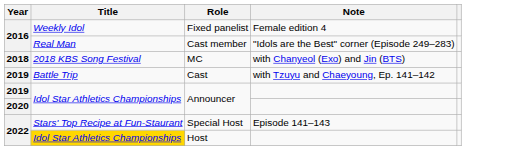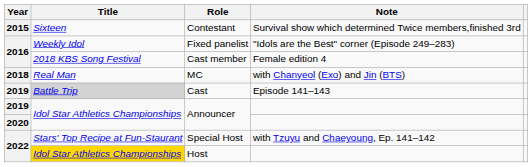 <table class="wikitable plainrowheaders sortable">
 <tr>
 <th scope="col">Year</th>
 <th scope="col">Title</th>
 <th scope="col">Role</th>
 <th scope="col">Note</th>
 <th scope="col" class="unsortable"></th>
 </tr>
 <tr>
+<th scope="row">2015</th>
+<td><em><a href='#'>Sixteen</a></em></td>
+<td>Contestant</td>
+<td>Survival show which determined Twice members,finished 3rd</td>
+<td style="text-align:center"></td>
+</tr>
+<tr>
 <th scope="row" rowspan="2">2016</th>
 <td><em><a href='#'>Weekly Idol</a></em></td>
 <td>Fixed panelist</td>
+<td>"Idols are the Best" corner (Episode 249–283)</td>
+<td style="text-align:center"></td>
+</tr>
+<tr>
+<td><em><a href='#'>2018 KBS Song Festival</a> </em></td>
+<td>Cast member</td>
 <td>Female edition 4</td>
 <td style="text-align:center"></td>
 </tr>
 <tr>
+<th scope="row">2018</th>
 <td><em><a href='#'>Real Man</a></em></td>
-<td>Cast member</td>
-<td>"Idols are the Best" corner (Episode 249–283)</td>
-<td style="text-align:center"></td>
-</tr>
-<tr>
-<th scope="row">2018</th>
-<td><em><a href='#'>2018 KBS Song Festival</a> </em></td>
 <td>MC</td>
 <td>with <a href='#'>Chanyeol</a> (<a href='#'>Exo</a>) and <a href='#'>Jin</a> (<a href='#'>BTS</a>)</td>
 <td style="text-align:center"></td>
 </tr>
 <tr>
 <th scope="row">2019</th>
-<td><em><a href='#'>Battle Trip</a></em></td>
+<td style="background: lightgrey;"><em><a href='#'>Battle Trip</a></em></td>
 <td>Cast</td>
-<td>with <a href='#'>Tzuyu</a> and <a href='#'>Chaeyoung</a>, Ep. 141–142</td>
+<td>Episode 141–143</td>
 <td style="text-align:center"></td>
 </tr>
 <tr>
 <th scope="row">2019</th>
 <td rowspan="2"><em><a href='#'>Idol Star Athletics Championships</a></em></td>
 <td rowspan="2">Announcer</td>
 <td></td>
 <td style="text-align:center"></td>
 </tr>
 <tr>
 <th scope="row">2020</th>
 <td></td>
 <td style="text-align:center"></td>
 </tr>
 <tr>
 <th scope="row" rowspan=2>2022</th>
 <td><em><a href='#'>Stars' Top Recipe at Fun-Staurant</a></em></td>
 <td>Special Host</td>
-<td>Episode 141–143</td>
+<td>with <a href='#'>Tzuyu</a> and <a href='#'>Chaeyoung</a>, Ep. 141–142</td>
 <td style="text-align:center"></td>
 </tr>
 <tr>
 <td style="background: gold;"><em><a href='#'>Idol Star Athletics Championships</a></em></td>
 <td>Host</td>
 <td></td>
 <td style="text-align:center"></td>
 </tr>
 </table>
